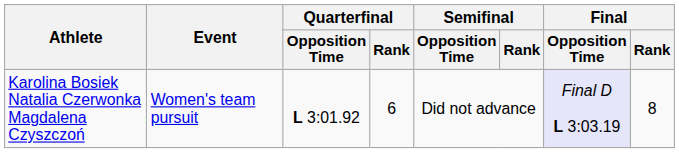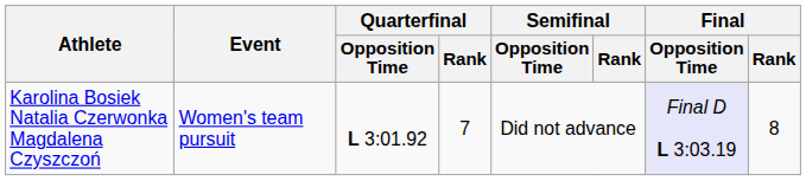 <table class="wikitable" style="font-size:90%; text-align:center">
 <tr>
 <th rowspan=2>Athlete</th>
 <th rowspan=2>Event</th>
 <th colspan=2>Quarterfinal</th>
 <th colspan=2>Semifinal</th>
 <th colspan=2>Final</th>
 </tr>
 <tr style="font-size:95%">
 <th>Opposition<br>Time</th>
 <th>Rank</th>
 <th>Opposition<br>Time</th>
 <th>Rank</th>
 <th>Opposition<br>Time</th>
 <th>Rank</th>
 </tr>
 <tr>
 <td align=left><a href='#'>Karolina Bosiek</a><br><a href='#'>Natalia Czerwonka</a><br><a href='#'>Magdalena Czyszczoń</a></td>
 <td align=left><a href='#'>Women's team pursuit</a></td>
 <td><br><strong>L</strong> 3:01.92</td>
-<td>6</td>
+<td>7</td>
 <td colspan=2>Did not advance</td>
 <td style="background: lavender;"><em>Final D</em><br><br><strong>L</strong> 3:03.19</td>
 <td>8</td>
 </tr>
 </table>
